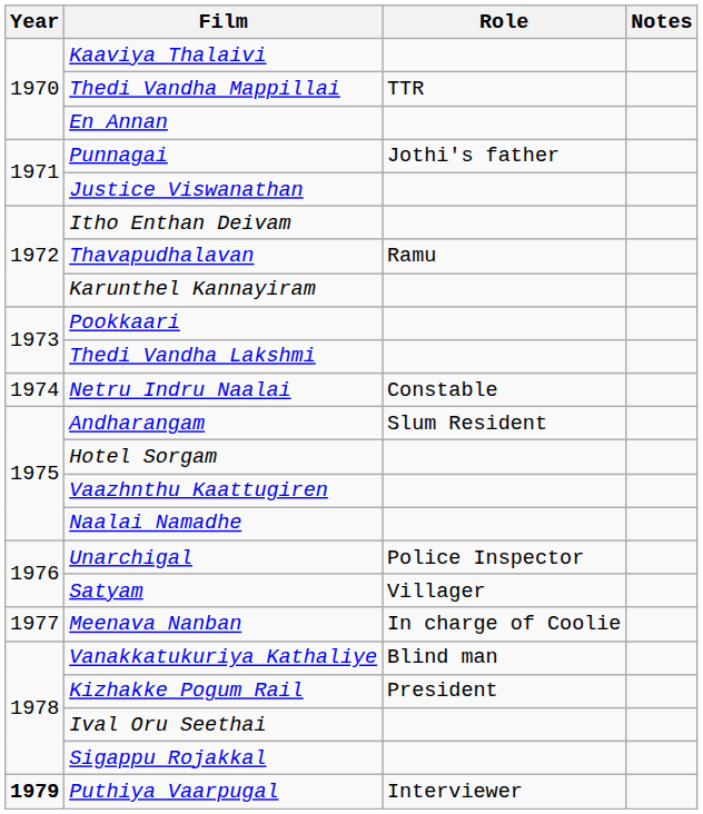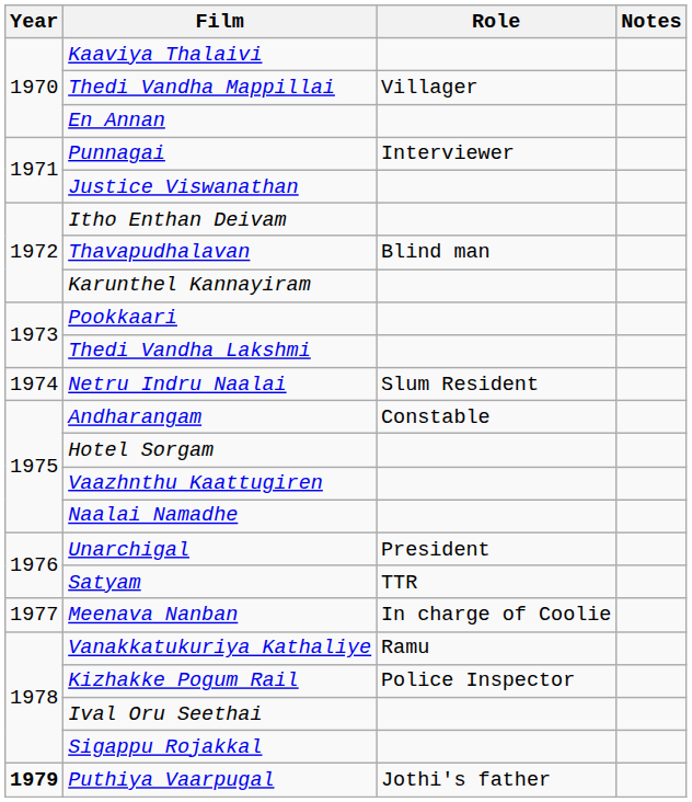 <table class="wikitable sortable">
 <tr>
 <th>Year</th>
 <th>Film</th>
 <th>Role</th>
 <th>Notes</th>
 </tr>
 <tr>
 <td rowspan="3">1970</td>
 <td><em><a href='#'>Kaaviya Thalaivi</a></em></td>
 <td></td>
 <td></td>
 </tr>
 <tr>
 <td><em><a href='#'>Thedi Vandha Mappillai</a></em></td>
-<td>TTR</td>
+<td>Villager</td>
 <td></td>
 </tr>
 <tr>
 <td><em><a href='#'>En Annan</a></em></td>
 <td></td>
 <td></td>
 </tr>
 <tr>
 <td rowspan="2">1971</td>
 <td><em><a href='#'>Punnagai</a></em></td>
-<td>Jothi's father</td>
+<td>Interviewer</td>
 <td></td>
 </tr>
 <tr>
 <td><em><a href='#'>Justice Viswanathan</a></em></td>
 <td></td>
 <td></td>
 </tr>
 <tr>
 <td rowspan="3">1972</td>
 <td><em>Itho Enthan Deivam</em></td>
 <td></td>
 <td></td>
 </tr>
 <tr>
 <td><em><a href='#'>Thavapudhalavan</a></em></td>
-<td>Ramu</td>
+<td>Blind man</td>
 <td></td>
 </tr>
 <tr>
 <td><em>Karunthel Kannayiram</em></td>
 <td></td>
 <td></td>
 </tr>
 <tr>
 <td rowspan="2">1973</td>
 <td><a href='#'><em>Pookkaari</em></a></td>
 <td></td>
 <td></td>
 </tr>
 <tr>
 <td><em><a href='#'>Thedi Vandha Lakshmi</a></em></td>
 <td></td>
 <td></td>
 </tr>
 <tr>
 <td>1974</td>
 <td><a href='#'><em>Netru Indru Naalai</em></a></td>
-<td>Constable</td>
+<td>Slum Resident</td>
 <td></td>
 </tr>
 <tr>
 <td rowspan="4">1975</td>
 <td><em><a href='#'>Andharangam</a></em></td>
-<td>Slum Resident</td>
+<td>Constable</td>
 <td></td>
 </tr>
 <tr>
 <td><em>Hotel Sorgam</em></td>
 <td></td>
 <td></td>
 </tr>
 <tr>
 <td><em><a href='#'>Vaazhnthu Kaattugiren</a></em></td>
 <td></td>
 <td></td>
 </tr>
 <tr>
 <td><em><a href='#'>Naalai Namadhe</a></em></td>
 <td></td>
 <td></td>
 </tr>
 <tr>
 <td rowspan="2">1976</td>
 <td><em><a href='#'>Unarchigal</a></em></td>
-<td>Police Inspector</td>
+<td>President</td>
 <td></td>
 </tr>
 <tr>
 <td><em><a href='#'>Satyam</a></em></td>
-<td>Villager</td>
+<td>TTR</td>
 <td></td>
 </tr>
 <tr>
 <td>1977</td>
 <td><em><a href='#'>Meenava Nanban</a></em></td>
 <td>In charge of Coolie</td>
 <td></td>
 </tr>
 <tr>
 <td rowspan="4">1978</td>
 <td><em><a href='#'>Vanakkatukuriya Kathaliye</a></em></td>
-<td>Blind man</td>
+<td>Ramu</td>
 <td></td>
 </tr>
 <tr>
 <td><em><a href='#'>Kizhakke Pogum Rail</a></em></td>
-<td>President</td>
+<td>Police Inspector</td>
 <td></td>
 </tr>
 <tr>
 <td><em>Ival Oru Seethai</em></td>
 <td></td>
 <td></td>
 </tr>
 <tr>
 <td><em><a href='#'>Sigappu Rojakkal</a></em></td>
 <td></td>
 <td></td>
 </tr>
 <tr>
 <td><strong>1979</strong></td>
 <td><em><a href='#'>Puthiya Vaarpugal</a></em></td>
-<td>Interviewer</td>
+<td>Jothi's father</td>
 <td></td>
 </tr>
 </table>
